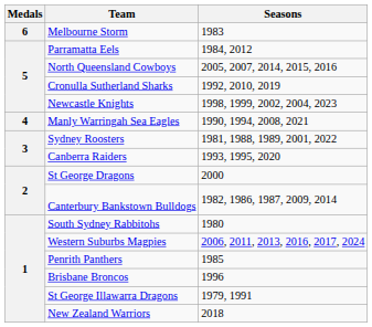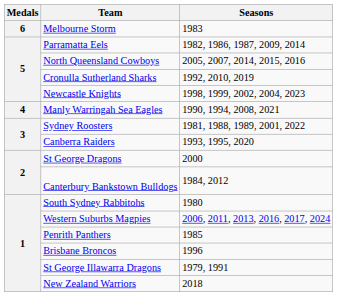 <table class="wikitable">
 <tr>
 <th>Medals</th>
 <th>Team</th>
 <th>Seasons</th>
 </tr>
 <tr>
 <th>6</th>
 <td> <a href='#'>Melbourne Storm</a></td>
 <td>1983</td>
 </tr>
 <tr>
 <th rowspan="4">5</th>
 <td> <a href='#'>Parramatta Eels</a></td>
-<td>1984, 2012</td>
+<td>1982, 1986, 1987, 2009, 2014</td>
 </tr>
 <tr>
 <td> <a href='#'>North Queensland Cowboys</a></td>
 <td>2005, 2007, 2014, 2015, 2016</td>
 </tr>
 <tr>
 <td> <a href='#'>Cronulla Sutherland Sharks</a></td>
 <td>1992, 2010, 2019</td>
 </tr>
 <tr>
 <td> <a href='#'>Newcastle Knights</a></td>
 <td>1998, 1999, 2002, 2004, 2023</td>
 </tr>
 <tr>
 <th>4</th>
 <td> <a href='#'>Manly Warringah Sea Eagles</a></td>
 <td>1990, 1994, 2008, 2021</td>
 </tr>
 <tr>
 <th rowspan="2">3</th>
 <td> <a href='#'>Sydney Roosters</a></td>
 <td>1981, 1988, 1989, 2001, 2022</td>
 </tr>
 <tr>
 <td> <a href='#'>Canberra Raiders</a></td>
 <td>1993, 1995, 2020</td>
 </tr>
 <tr>
 <th rowspan="2">2</th>
 <td> <a href='#'>St George Dragons</a></td>
 <td>2000</td>
 </tr>
 <tr>
 <td><br> <a href='#'>Canterbury Bankstown Bulldogs</a></td>
-<td>1982, 1986, 1987, 2009, 2014</td>
+<td>1984, 2012</td>
 </tr>
 <tr>
 <th rowspan="7">1</th>
 <td> <a href='#'>South Sydney Rabbitohs</a></td>
 <td>1980</td>
 </tr>
 <tr>
 <td> <a href='#'>Western Suburbs Magpies</a></td>
 <td><a href='#'>2006</a>, <a href='#'>2011</a>, <a href='#'>2013</a>, <a href='#'>2016</a>, <a href='#'>2017</a>, <a href='#'>2024</a></td>
 </tr>
 <tr>
 <td> <a href='#'>Penrith Panthers</a></td>
 <td>1985</td>
 </tr>
 <tr>
 <td> <a href='#'>Brisbane Broncos</a></td>
 <td>1996</td>
 </tr>
 <tr 2>
 <td> <a href='#'>St George Illawarra Dragons</a></td>
 <td>1979, 1991</td>
 </tr>
 <tr>
 <td> <a href='#'>New Zealand Warriors</a></td>
 <td>2018</td>
 </tr>
 </table>
